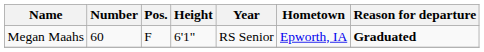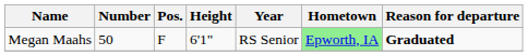 <table class="wikitable sortable" border="1">
 <tr>
 <th>Name</th>
 <th>Number</th>
 <th>Pos.</th>
 <th>Height</th>
 <th>Year</th>
 <th>Hometown</th>
 <th class="unsortable">Reason for departure</th>
 </tr>
 <tr>
 <td>Megan Maahs</td>
-<td>60</td>
+<td>50</td>
 <td>F</td>
 <td>6'1"</td>
 <td>RS Senior</td>
-<td><a href='#'>Epworth, IA</a></td>
+<td style="background: lightgreen;"><a href='#'>Epworth, IA</a></td>
 <td><strong>Graduated</strong></td>
 </tr>
 <tr>
 </tr>
 </table>
